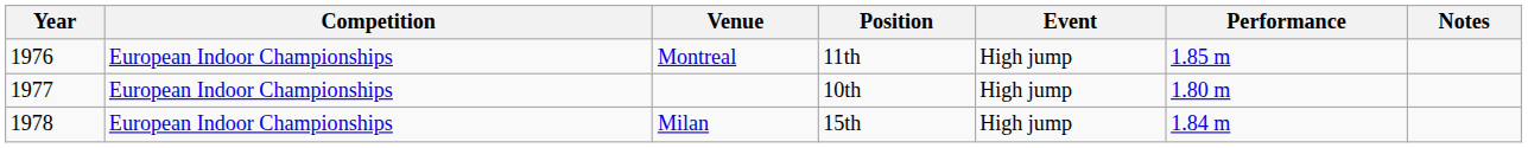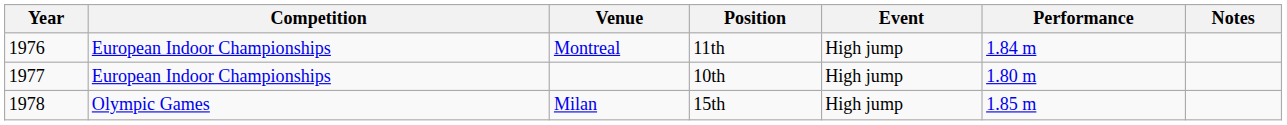 <table class="wikitable" width=57%; text-align:center;">
 <tr>
 <th>Year</th>
 <th>Competition</th>
 <th>Venue</th>
 <th>Position</th>
 <th>Event</th>
 <th>Performance</th>
 <th>Notes</th>
 </tr>
 <tr>
 <td>1976</td>
 <td align=left><a href='#'>European Indoor Championships</a></td>
 <td align=left> <a href='#'>Montreal</a></td>
 <td>11th</td>
 <td>High jump</td>
-<td><a href='#'>1.85 m</a></td>
+<td><a href='#'>1.84 m</a></td>
 <td></td>
 </tr>
 <tr>
 <td>1977</td>
 <td align=left><a href='#'>European Indoor Championships</a></td>
 <td align=left></td>
 <td>10th</td>
 <td>High jump</td>
 <td><a href='#'>1.80 m</a></td>
 <td></td>
 </tr>
 <tr>
 <td>1978</td>
-<td align=left><a href='#'>European Indoor Championships</a></td>
+<td align=left><a href='#'>Olympic Games</a></td>
 <td align=left> <a href='#'>Milan</a></td>
 <td>15th</td>
 <td>High jump</td>
-<td><a href='#'>1.84 m</a></td>
+<td><a href='#'>1.85 m</a></td>
 <td></td>
 </tr>
 </table>
